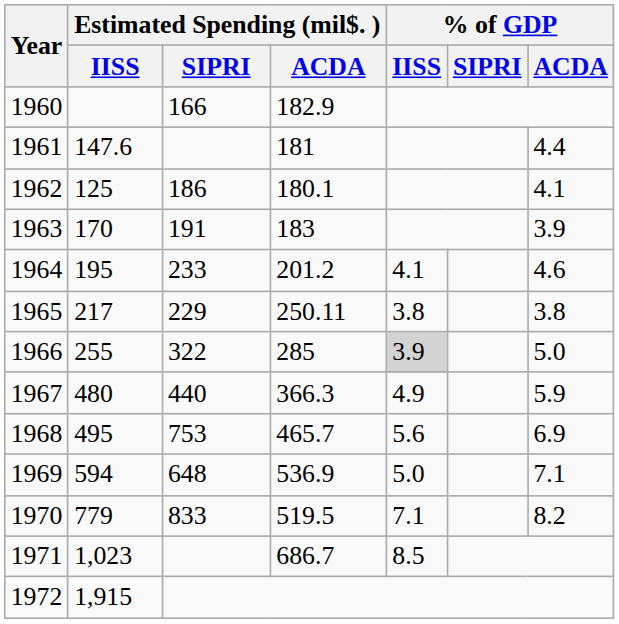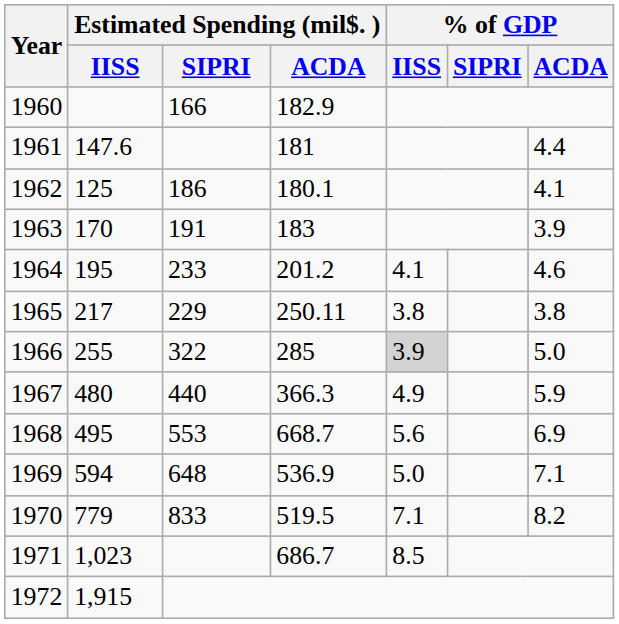 <table class="wikitable">
 <tr>
 <th rowspan=2>Year</th>
 <th colspan=3>Estimated Spending (mil$. )</th>
 <th colspan=3>% of <a href='#'>GDP</a></th>
 </tr>
 <tr>
 <th><a href='#'>IISS</a></th>
 <th><a href='#'>SIPRI</a></th>
 <th><a href='#'>ACDA</a></th>
 <th><a href='#'>IISS</a></th>
 <th><a href='#'>SIPRI</a></th>
 <th><a href='#'>ACDA</a></th>
 </tr>
 <tr>
 <td>1960</td>
 <td></td>
 <td>166</td>
 <td>182.9</td>
 </tr>
 <tr>
 <td>1961</td>
 <td>147.6</td>
 <td></td>
 <td>181</td>
 <td colspan=2></td>
 <td>4.4</td>
 </tr>
 <tr>
 <td>1962</td>
 <td>125</td>
 <td>186</td>
 <td>180.1</td>
 <td colspan=2></td>
 <td>4.1</td>
 </tr>
 <tr>
 <td>1963</td>
 <td>170</td>
 <td>191</td>
 <td>183</td>
 <td colspan=2></td>
 <td>3.9</td>
 </tr>
 <tr>
 <td>1964</td>
 <td>195</td>
 <td>233</td>
 <td>201.2</td>
 <td>4.1</td>
 <td></td>
 <td>4.6</td>
 </tr>
 <tr>
 <td>1965</td>
 <td>217</td>
 <td>229</td>
 <td>250.11</td>
 <td>3.8</td>
 <td></td>
 <td>3.8</td>
 </tr>
 <tr>
 <td>1966</td>
 <td>255</td>
 <td>322</td>
 <td>285</td>
 <td style="background: lightgrey;">3.9</td>
 <td></td>
 <td>5.0</td>
 </tr>
 <tr>
 <td>1967</td>
 <td>480</td>
 <td>440</td>
 <td>366.3</td>
 <td>4.9</td>
 <td></td>
 <td>5.9</td>
 </tr>
 <tr>
 <td>1968</td>
 <td>495</td>
-<td>753</td>
-<td>465.7</td>
+<td>553</td>
+<td>668.7</td>
 <td>5.6</td>
 <td></td>
 <td>6.9</td>
 </tr>
 <tr>
 <td>1969</td>
 <td>594</td>
 <td>648</td>
 <td>536.9</td>
 <td>5.0</td>
 <td></td>
 <td>7.1</td>
 </tr>
 <tr>
 <td>1970</td>
 <td>779</td>
 <td>833</td>
 <td>519.5</td>
 <td>7.1</td>
 <td></td>
 <td>8.2</td>
 </tr>
 <tr>
 <td>1971</td>
 <td>1,023</td>
 <td></td>
 <td>686.7</td>
 <td>8.5</td>
 <td colspan=2></td>
 </tr>
 <tr>
 <td>1972</td>
 <td>1,915</td>
 <td colspan=5></td>
 </tr>
 </table>
